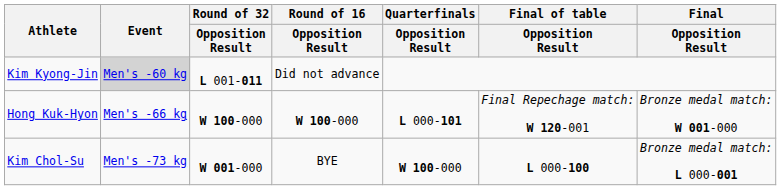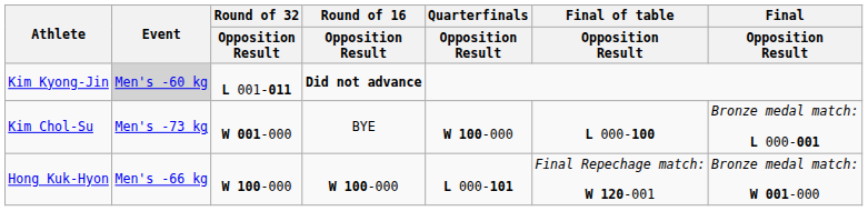 <table class=wikitable style="font-size:90%">
 <tr>
 <th rowspan=2>Athlete</th>
 <th rowspan=2>Event</th>
 <th>Round of 32</th>
 <th>Round of 16</th>
 <th>Quarterfinals</th>
 <th>Final of table</th>
 <th>Final</th>
 </tr>
 <tr>
 <th>Opposition<br>Result</th>
 <th>Opposition<br>Result</th>
 <th>Opposition<br>Result</th>
 <th>Opposition<br>Result</th>
 <th>Opposition<br>Result</th>
 </tr>
 <tr>
 <td><a href='#'>Kim Kyong-Jin</a></td>
 <td style="background: lightgrey;"><a href='#'>Men's -60 kg</a></td>
 <td align=center><br><strong>L</strong> 001-<strong>011</strong></td>
-<td align=center colspanb="7">Did not advance</td>
+<td align=center colspanb="7"><strong>Did not advance</strong></td>
+</tr>
+<tr>
+<td><a href='#'>Kim Chol-Su</a></td>
+<td><a href='#'>Men's -73 kg</a></td>
+<td align=center><br><strong>W</strong> <strong>001</strong>-000</td>
+<td align=center>BYE</td>
+<td align=center><br><strong>W</strong> <strong>100</strong>-000</td>
+<td align=center><br><strong>L</strong> 000-<strong>100</strong></td>
+<td align=center><em>Bronze medal match:</em><br><br><strong>L</strong> 000-<strong>001</strong></td>
 </tr>
 <tr>
 <td><a href='#'>Hong Kuk-Hyon</a></td>
 <td><a href='#'>Men's -66 kg</a></td>
 <td align=center><br><strong>W</strong> <strong>100</strong>-000</td>
 <td align=center><br><strong>W</strong> <strong>100</strong>-000</td>
 <td align=center><br><strong>L</strong> 000-<strong>101</strong></td>
 <td align=center><em>Final Repechage match:</em><br><br><strong>W</strong> <strong>120</strong>-001</td>
 <td align=center><em>Bronze medal match:</em><br><br><strong>W</strong> <strong>001</strong>-000<br></td>
 </tr>
-<tr>
-<td><a href='#'>Kim Chol-Su</a></td>
-<td><a href='#'>Men's -73 kg</a></td>
-<td align=center><br><strong>W</strong> <strong>001</strong>-000</td>
-<td align=center>BYE</td>
-<td align=center><br><strong>W</strong> <strong>100</strong>-000</td>
-<td align=center><br><strong>L</strong> 000-<strong>100</strong></td>
-<td align=center><em>Bronze medal match:</em><br><br><strong>L</strong> 000-<strong>001</strong></td>
-</tr>
 </table>
